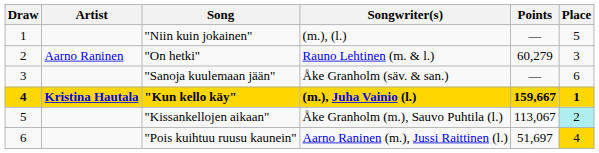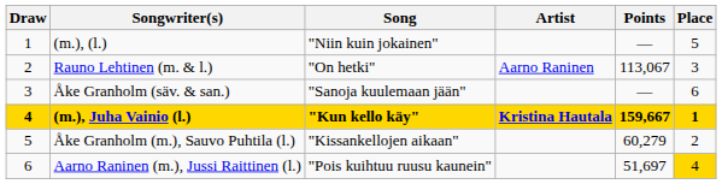 <table class="sortable wikitable" style="margin: 1em auto 1em auto; text-align:center">
 <tr>
 <th>Draw</th>
+<th>Songwriter(s)</th>
+<th>Song</th>
 <th>Artist</th>
-<th>Song</th>
-<th>Songwriter(s)</th>
 <th>Points</th>
 <th>Place</th>
 </tr>
 <tr>
 <td>1</td>
+<td align="left"> (m.),  (l.)</td>
+<td align="left">"Niin kuin jokainen"</td>
 <td align="left"></td>
-<td align="left">"Niin kuin jokainen"</td>
-<td align="left"> (m.),  (l.)</td>
 <td>—</td>
 <td>5</td>
 </tr>
 <tr>
 <td>2</td>
+<td align="left"><a href='#'>Rauno Lehtinen</a> (m. & l.)</td>
+<td align="left">"On hetki"</td>
 <td align="left"><a href='#'>Aarno Raninen</a></td>
-<td align="left">"On hetki"</td>
-<td align="left"><a href='#'>Rauno Lehtinen</a> (m. & l.)</td>
-<td>60,279</td>
+<td>113,067</td>
 <td>3</td>
 </tr>
 <tr>
 <td>3</td>
+<td align="left">Åke Granholm (säv. & san.)</td>
+<td align="left">"Sanoja kuulemaan jään"</td>
 <td align="left"></td>
-<td align="left">"Sanoja kuulemaan jään"</td>
-<td align="left">Åke Granholm (säv. & san.)</td>
 <td>—</td>
 <td>6</td>
 </tr>
 <tr style="font-weight:bold; background:gold;">
 <td>4</td>
+<td align="left"> (m.), <a href='#'>Juha Vainio</a> (l.)</td>
+<td align="left">"Kun kello käy"</td>
 <td align="left"><a href='#'>Kristina Hautala</a></td>
-<td align="left">"Kun kello käy"</td>
-<td align="left"> (m.), <a href='#'>Juha Vainio</a> (l.)</td>
 <td>159,667</td>
 <td>1</td>
 </tr>
 <tr>
 <td>5</td>
+<td align="left">Åke Granholm (m.), Sauvo Puhtila (l.)</td>
+<td align="left">"Kissankellojen aikaan"</td>
 <td align="left"></td>
-<td align="left">"Kissankellojen aikaan"</td>
-<td align="left">Åke Granholm (m.), Sauvo Puhtila (l.)</td>
-<td>113,067</td>
-<td style="background: paleturquoise;">2</td>
+<td>60,279</td>
+<td>2</td>
 </tr>
 <tr>
 <td>6</td>
+<td align="left"><a href='#'>Aarno Raninen</a> (m.), <a href='#'>Jussi Raittinen</a> (l.)</td>
+<td align="left">"Pois kuihtuu ruusu kaunein"</td>
 <td align="left"></td>
-<td align="left">"Pois kuihtuu ruusu kaunein"</td>
-<td align="left"><a href='#'>Aarno Raninen</a> (m.), <a href='#'>Jussi Raittinen</a> (l.)</td>
 <td>51,697</td>
 <td style="background: gold;">4</td>
 </tr>
 </table>
